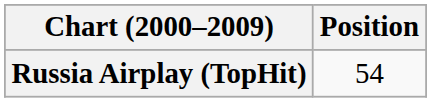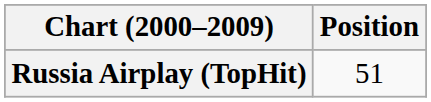 <table class="wikitable plainrowheaders" style="text-align:center">
 <tr>
 <th scope="col">Chart (2000–2009)</th>
 <th scope="col">Position</th>
 </tr>
 <tr>
 <th scope="row">Russia Airplay (TopHit)</th>
-<td>54</td>
+<td>51</td>
 </tr>
 </table>
